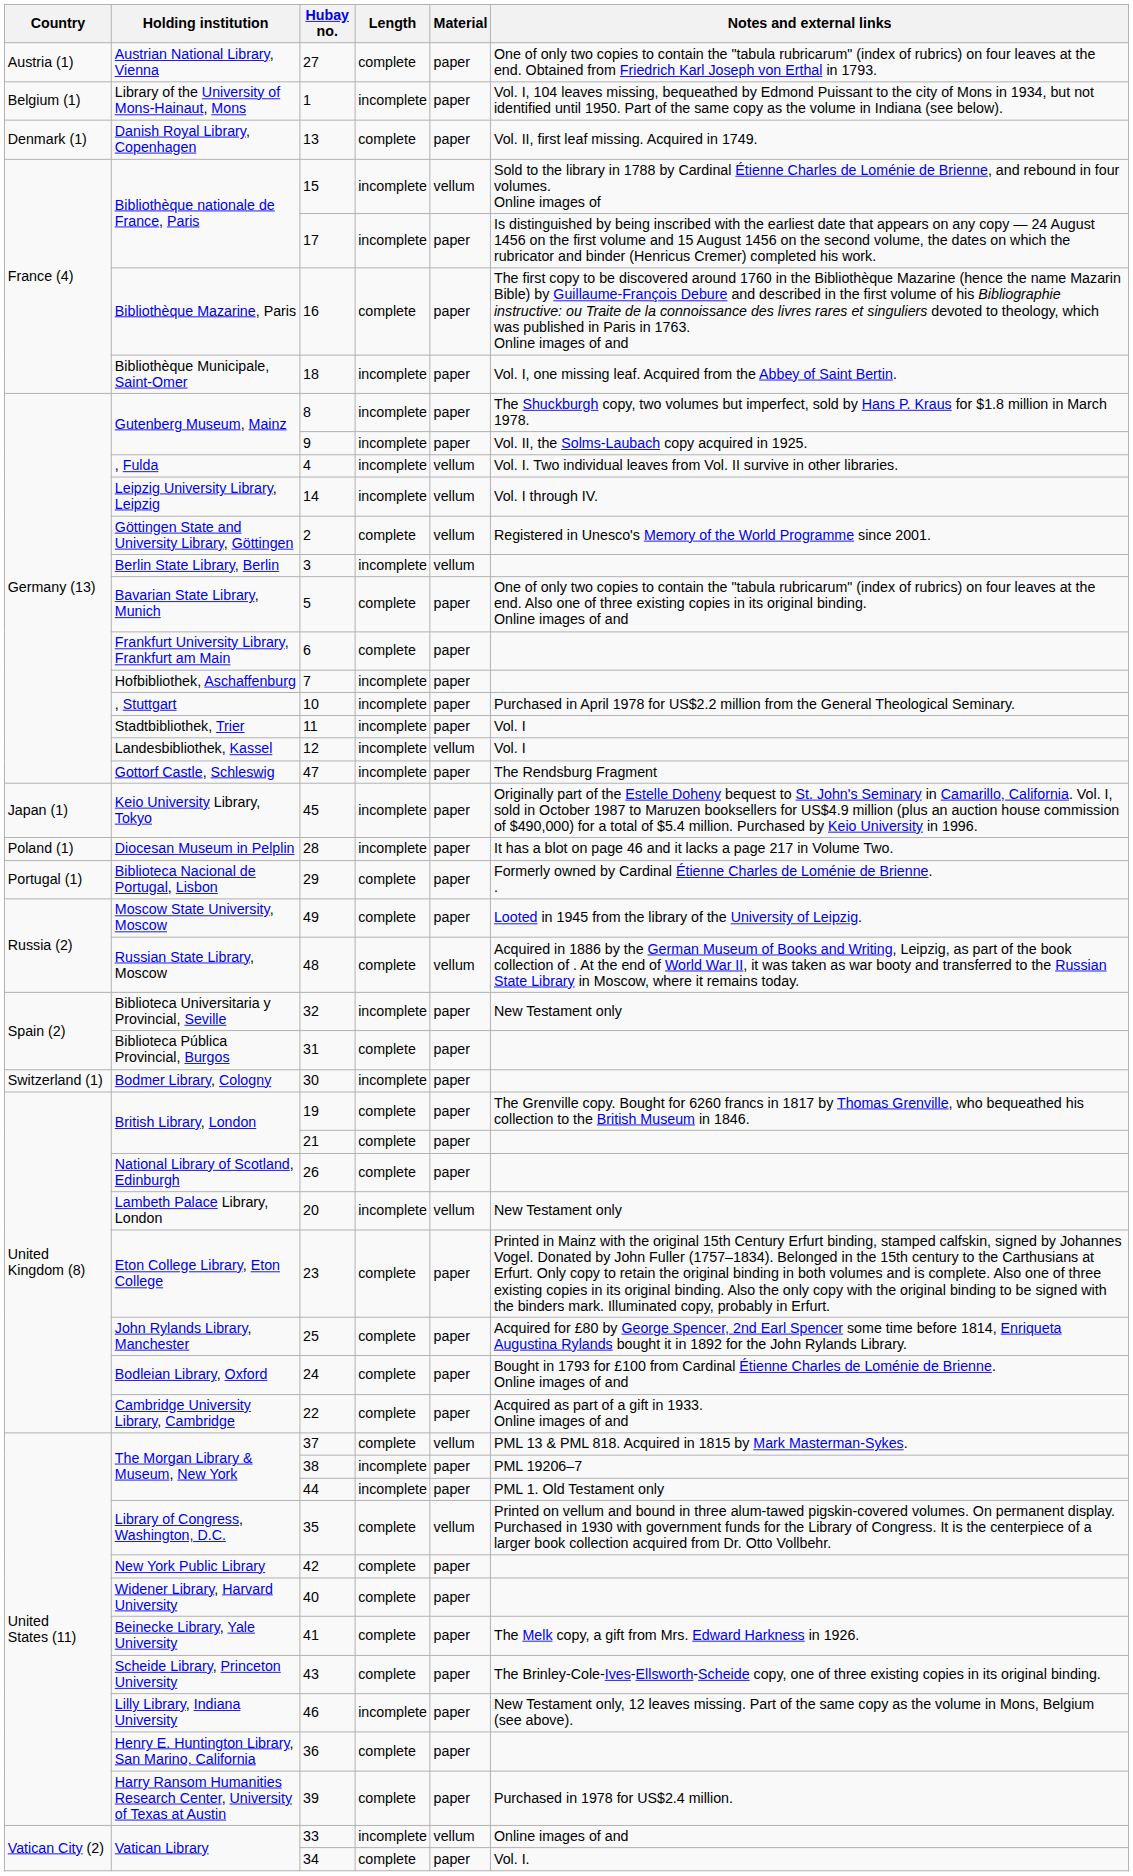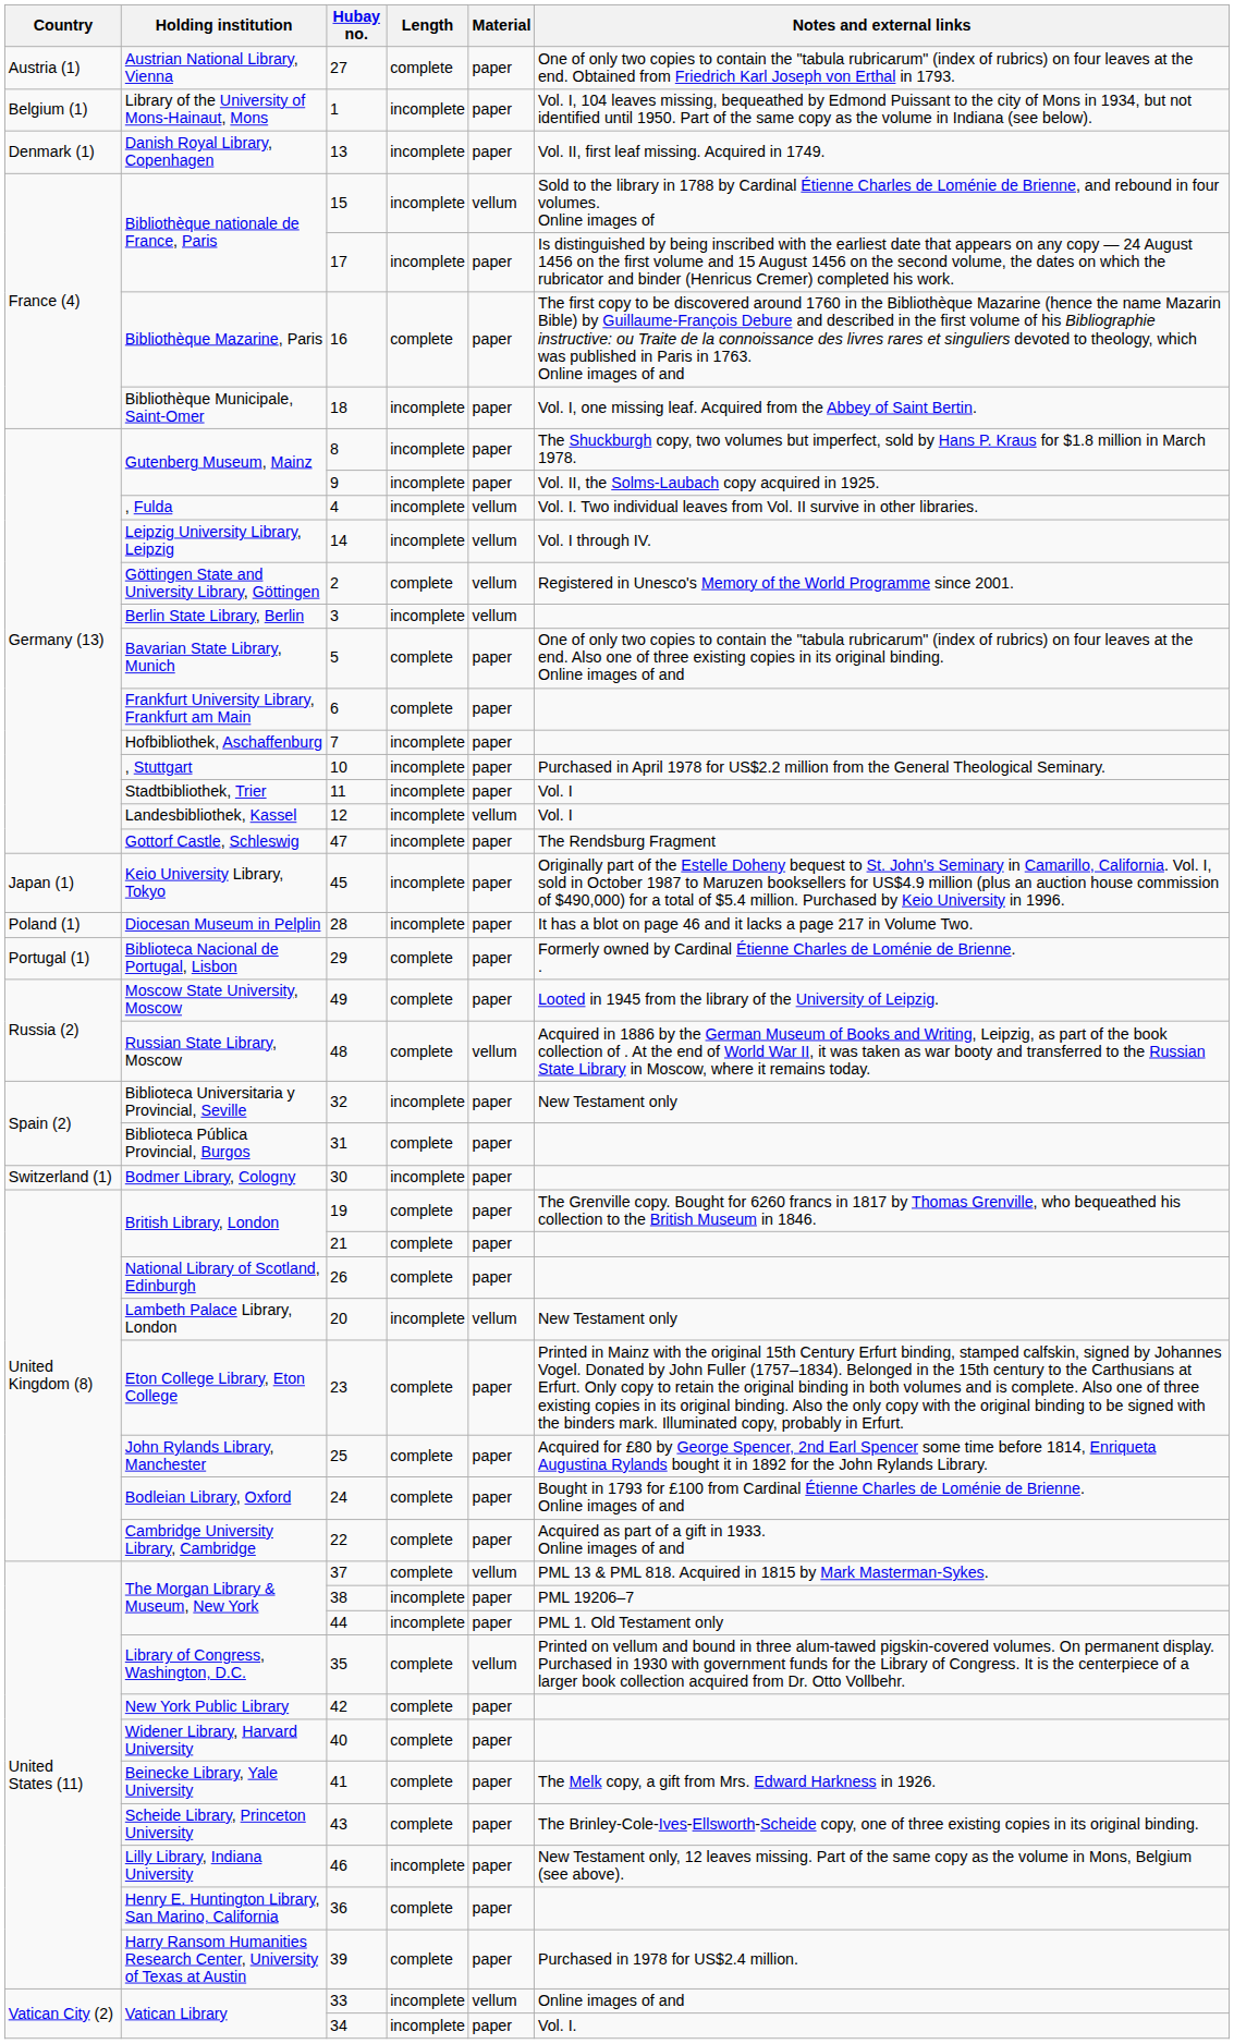 <table class="wikitable sortable" style="margin: 1em auto 1em auto">
 <tr>
 <th>Country</th>
 <th>Holding institution</th>
 <th data-sort-type="number"><a href='#'>Hubay</a> no.</th>
 <th>Length</th>
 <th>Material</th>
 <th>Notes and external links</th>
 </tr>
 <tr>
 <td>Austria (1)</td>
 <td><a href='#'>Austrian National Library</a>, <a href='#'>Vienna</a></td>
 <td>27</td>
 <td>complete</td>
 <td>paper</td>
 <td>One of only two copies to contain the "tabula rubricarum" (index of rubrics) on four leaves at the end. Obtained from <a href='#'>Friedrich Karl Joseph von Erthal</a> in 1793.<br> </td>
 </tr>
 <tr>
 <td>Belgium (1)</td>
 <td>Library of the <a href='#'>University of Mons-Hainaut</a>, <a href='#'>Mons</a></td>
 <td>1</td>
 <td>incomplete</td>
 <td>paper</td>
 <td>Vol. I, 104 leaves missing, bequeathed by Edmond Puissant to the city of Mons in 1934, but not identified until 1950. Part of the same copy as the volume in Indiana (see below).</td>
 </tr>
 <tr>
 <td>Denmark (1)</td>
 <td><a href='#'>Danish Royal Library</a>, <a href='#'>Copenhagen</a></td>
 <td>13</td>
-<td>complete</td>
+<td>incomplete</td>
 <td>paper</td>
 <td>Vol. II, first leaf missing. Acquired in 1749.</td>
 </tr>
 <tr>
 <td rowspan="4">France (4)</td>
 <td rowspan="2"><a href='#'>Bibliothèque nationale de France</a>, <a href='#'>Paris</a></td>
 <td>15</td>
 <td>incomplete</td>
 <td>vellum</td>
 <td>Sold to the library in 1788 by Cardinal <a href='#'>Étienne Charles de Loménie de Brienne</a>, and rebound in four volumes.<br>Online images of    </td>
 </tr>
 <tr>
 <td>17</td>
 <td>incomplete</td>
 <td>paper</td>
 <td>Is distinguished by being inscribed with the earliest date that appears on any copy — 24 August 1456 on the first volume and 15 August 1456 on the second volume, the dates on which the rubricator and binder (Henricus Cremer) completed his work.<br></td>
 </tr>
 <tr>
 <td><a href='#'>Bibliothèque Mazarine</a>, Paris</td>
 <td>16</td>
 <td>complete</td>
 <td>paper</td>
 <td>The first copy to be discovered around 1760 in the Bibliothèque Mazarine (hence the name Mazarin Bible) by <a href='#'>Guillaume-François Debure</a> and described in the first volume of his <em>Bibliographie instructive: ou Traite de la connoissance des livres rares et singuliers</em> devoted to theology, which was published in Paris in 1763.<br>Online images of  and  </td>
 </tr>
 <tr>
 <td>Bibliothèque Municipale, <a href='#'>Saint-Omer</a></td>
 <td>18</td>
 <td>incomplete</td>
 <td>paper</td>
 <td>Vol. I, one missing leaf. Acquired from the <a href='#'>Abbey of Saint Bertin</a>.<br> </td>
 </tr>
 <tr>
 <td rowspan="13">Germany (13)</td>
 <td rowspan="2"><a href='#'>Gutenberg Museum</a>, <a href='#'>Mainz</a></td>
 <td>8</td>
 <td>incomplete</td>
 <td>paper</td>
 <td>The <a href='#'>Shuckburgh</a> copy, two volumes but imperfect, sold by <a href='#'>Hans P. Kraus</a> for $1.8 million in March 1978.<br> </td>
 </tr>
 <tr>
 <td>9</td>
 <td>incomplete</td>
 <td>paper</td>
 <td>Vol. II, the <a href='#'>Solms-Laubach</a> copy acquired in 1925.</td>
 </tr>
 <tr>
 <td>, <a href='#'>Fulda</a></td>
 <td>4</td>
 <td>incomplete</td>
 <td>vellum</td>
 <td>Vol. I.  Two individual leaves from Vol. II survive in other libraries.</td>
 </tr>
 <tr>
 <td><a href='#'>Leipzig University Library</a>, <a href='#'>Leipzig</a></td>
 <td>14</td>
 <td>incomplete</td>
 <td>vellum</td>
 <td>Vol. I through IV.</td>
 </tr>
 <tr>
 <td><a href='#'>Göttingen State and University Library</a>, <a href='#'>Göttingen</a></td>
 <td>2</td>
 <td>complete</td>
 <td>vellum</td>
 <td>Registered in Unesco's <a href='#'>Memory of the World Programme</a> since 2001.<br></td>
 </tr>
 <tr>
 <td><a href='#'>Berlin State Library</a>, <a href='#'>Berlin</a></td>
 <td>3</td>
 <td>incomplete</td>
 <td>vellum</td>
 <td></td>
 </tr>
 <tr>
 <td><a href='#'>Bavarian State Library</a>, <a href='#'>Munich</a></td>
 <td>5</td>
 <td>complete</td>
 <td>paper</td>
 <td>One of only two copies to contain the "tabula rubricarum" (index of rubrics) on four leaves at the end. Also one of three existing copies in its original binding.<br>Online images of  and  </td>
 </tr>
 <tr>
 <td><a href='#'>Frankfurt University Library</a>, <a href='#'>Frankfurt am Main</a></td>
 <td>6</td>
 <td>complete</td>
 <td>paper</td>
 <td></td>
 </tr>
 <tr>
 <td>Hofbibliothek, <a href='#'>Aschaffenburg</a></td>
 <td>7</td>
 <td>incomplete</td>
 <td>paper</td>
 <td></td>
 </tr>
 <tr>
 <td>, <a href='#'>Stuttgart</a></td>
 <td>10</td>
 <td>incomplete</td>
 <td>paper</td>
 <td>Purchased in April 1978 for US$2.2 million from the General Theological Seminary.<br></td>
 </tr>
 <tr>
 <td>Stadtbibliothek, <a href='#'>Trier</a></td>
 <td>11</td>
 <td>incomplete</td>
 <td>paper</td>
 <td>Vol. I</td>
 </tr>
 <tr>
 <td>Landesbibliothek, <a href='#'>Kassel</a></td>
 <td>12</td>
 <td>incomplete</td>
 <td>vellum</td>
 <td>Vol. I</td>
 </tr>
 <tr>
 <td><a href='#'>Gottorf Castle</a>, <a href='#'>Schleswig</a></td>
 <td>47</td>
 <td>incomplete</td>
 <td>paper</td>
 <td>The Rendsburg Fragment</td>
 </tr>
 <tr>
 <td>Japan (1)</td>
 <td><a href='#'>Keio University</a> Library, <a href='#'>Tokyo</a></td>
 <td>45</td>
 <td>incomplete</td>
 <td>paper</td>
 <td>Originally part of the <a href='#'>Estelle Doheny</a> bequest to <a href='#'>St. John's Seminary</a> in <a href='#'>Camarillo, California</a>. Vol. I, sold in October 1987 to Maruzen booksellers for US$4.9 million (plus an auction house commission of $490,000) for a total of $5.4 million. Purchased by <a href='#'>Keio University</a> in 1996.<br></td>
 </tr>
 <tr>
 <td>Poland (1)</td>
 <td><a href='#'>Diocesan Museum in Pelplin</a></td>
 <td>28</td>
 <td>incomplete</td>
 <td>paper</td>
 <td>It has a blot on page 46 and it lacks a page 217 in Volume Two.</td>
 </tr>
 <tr>
 <td>Portugal (1)</td>
 <td><a href='#'>Biblioteca Nacional de Portugal</a>, <a href='#'>Lisbon</a></td>
 <td>29</td>
 <td>complete</td>
 <td>paper</td>
 <td>Formerly owned by Cardinal <a href='#'>Étienne Charles de Loménie de Brienne</a>. <br>.</td>
 </tr>
 <tr>
 <td rowspan="2">Russia (2)</td>
 <td><a href='#'>Moscow State University</a>, <a href='#'>Moscow</a></td>
 <td>49</td>
 <td>complete</td>
 <td>paper</td>
 <td><a href='#'>Looted</a> in 1945 from the library of the <a href='#'>University of Leipzig</a>.</td>
 </tr>
 <tr>
 <td><a href='#'>Russian State Library</a>, Moscow</td>
 <td>48</td>
 <td>complete</td>
 <td>vellum</td>
 <td>Acquired in 1886 by the <a href='#'>German Museum of Books and Writing</a>, Leipzig, as part of the book collection of . At the end of <a href='#'>World War II</a>, it was taken as war booty and transferred to the <a href='#'>Russian State Library</a> in Moscow, where it remains today.</td>
 </tr>
 <tr>
 <td rowspan="2">Spain (2)</td>
 <td>Biblioteca Universitaria y Provincial, <a href='#'>Seville</a></td>
 <td>32</td>
 <td>incomplete</td>
 <td>paper</td>
 <td>New Testament only<br> </td>
 </tr>
 <tr>
 <td>Biblioteca Pública Provincial, <a href='#'>Burgos</a></td>
 <td>31</td>
 <td>complete</td>
 <td>paper</td>
 <td></td>
 </tr>
 <tr>
 <td>Switzerland (1)</td>
 <td><a href='#'>Bodmer Library</a>, <a href='#'>Cologny</a></td>
 <td>30</td>
 <td>incomplete</td>
 <td>paper</td>
 <td></td>
 </tr>
 <tr>
 <td rowspan="8">United Kingdom (8)</td>
 <td rowspan="2"><a href='#'>British Library</a>, <a href='#'>London</a></td>
 <td>19</td>
 <td>complete</td>
 <td>paper</td>
 <td>The Grenville copy. Bought for 6260 francs in 1817 by <a href='#'>Thomas Grenville</a>, who bequeathed his collection to the <a href='#'>British Museum</a> in 1846.<br> </td>
 </tr>
 <tr>
 <td>21</td>
 <td>complete</td>
 <td>paper</td>
 <td> </td>
 </tr>
 <tr>
 <td><a href='#'>National Library of Scotland</a>, <a href='#'>Edinburgh</a></td>
 <td>26</td>
 <td>complete</td>
 <td>paper</td>
 <td></td>
 </tr>
 <tr>
 <td><a href='#'>Lambeth Palace</a> Library, London</td>
 <td>20</td>
 <td>incomplete</td>
 <td>vellum</td>
 <td>New Testament only</td>
 </tr>
 <tr>
 <td><a href='#'>Eton College Library</a>, <a href='#'>Eton College</a></td>
 <td>23</td>
 <td>complete</td>
 <td>paper</td>
 <td>Printed in Mainz with the original 15th Century Erfurt binding, stamped calfskin, signed by Johannes Vogel. Donated by John Fuller (1757–1834). Belonged in the 15th century to the Carthusians at Erfurt. Only copy to retain the original binding in both volumes and is complete. Also one of three existing copies in its original binding. Also the only copy with the original binding to be signed with the binders mark. Illuminated copy, probably in Erfurt.</td>
 </tr>
 <tr>
 <td><a href='#'>John Rylands Library</a>, <a href='#'>Manchester</a></td>
 <td>25</td>
 <td>complete</td>
 <td>paper</td>
 <td>Acquired for £80 by <a href='#'>George Spencer, 2nd Earl Spencer</a> some time before 1814, <a href='#'>Enriqueta Augustina Rylands</a> bought it in 1892 for the John Rylands Library.<br></td>
 </tr>
 <tr>
 <td><a href='#'>Bodleian Library</a>, <a href='#'>Oxford</a></td>
 <td>24</td>
 <td>complete</td>
 <td>paper</td>
 <td>Bought in 1793 for £100 from Cardinal <a href='#'>Étienne Charles de Loménie de Brienne</a>.<br>Online images of  and </td>
 </tr>
 <tr>
 <td><a href='#'>Cambridge University Library</a>, <a href='#'>Cambridge</a></td>
 <td>22</td>
 <td>complete</td>
 <td>paper</td>
 <td>Acquired as part of a gift in 1933.<br>Online images of  and </td>
 </tr>
 <tr>
 <td rowspan="11">United States (11)</td>
 <td rowspan="3"><a href='#'>The Morgan Library & Museum</a>, <a href='#'>New York</a></td>
 <td>37</td>
 <td>complete</td>
 <td>vellum</td>
 <td>PML 13 & PML 818. Acquired in 1815 by <a href='#'>Mark Masterman-Sykes</a>.</td>
 </tr>
 <tr>
 <td>38</td>
 <td>incomplete</td>
 <td>paper</td>
 <td>PML 19206–7</td>
 </tr>
 <tr>
 <td>44</td>
 <td>incomplete</td>
 <td>paper</td>
 <td>PML 1. Old Testament only<br></td>
 </tr>
 <tr>
 <td><a href='#'>Library of Congress</a>, <a href='#'>Washington, D.C.</a></td>
 <td>35</td>
 <td>complete</td>
 <td>vellum</td>
 <td> Printed on vellum and bound in three alum-tawed pigskin-covered volumes. On permanent display. Purchased in 1930 with government funds for the Library of Congress. It is the centerpiece of a larger book collection acquired from Dr. Otto Vollbehr.</td>
 </tr>
 <tr>
 <td><a href='#'>New York Public Library</a></td>
 <td>42</td>
 <td>complete</td>
 <td>paper</td>
 <td></td>
 </tr>
 <tr>
 <td><a href='#'>Widener Library</a>, <a href='#'>Harvard University</a></td>
 <td>40</td>
 <td>complete</td>
 <td>paper</td>
 <td></td>
 </tr>
 <tr>
 <td><a href='#'>Beinecke Library</a>, <a href='#'>Yale University</a></td>
 <td>41</td>
 <td>complete</td>
 <td>paper</td>
 <td>The <a href='#'>Melk</a> copy, a gift from Mrs. <a href='#'>Edward Harkness</a> in 1926.</td>
 </tr>
 <tr>
 <td><a href='#'>Scheide Library</a>, <a href='#'>Princeton University</a></td>
 <td>43</td>
 <td>complete</td>
 <td>paper</td>
 <td>The Brinley-Cole-<a href='#'>Ives</a>-<a href='#'>Ellsworth</a>-<a href='#'>Scheide</a> copy, one of three existing copies in its original binding.<br></td>
 </tr>
 <tr>
 <td><a href='#'>Lilly Library</a>, <a href='#'>Indiana University</a></td>
 <td>46</td>
 <td>incomplete</td>
 <td>paper</td>
 <td>New Testament only, 12 leaves missing. Part of the same copy as the volume in Mons, Belgium (see above). <br></td>
 </tr>
 <tr>
 <td><a href='#'>Henry E. Huntington Library</a>, <a href='#'>San Marino, California</a></td>
 <td>36</td>
 <td>complete</td>
 <td>paper</td>
 <td></td>
 </tr>
 <tr>
 <td><a href='#'>Harry Ransom Humanities Research Center</a>, <a href='#'>University of Texas at Austin</a></td>
 <td>39</td>
 <td>complete</td>
 <td>paper</td>
 <td>Purchased in 1978 for US$2.4 million.<br></td>
 </tr>
 <tr>
 <td rowspan="2"><a href='#'>Vatican City</a> (2)</td>
 <td rowspan="2"><a href='#'>Vatican Library</a></td>
 <td>33</td>
 <td>incomplete</td>
 <td>vellum</td>
 <td>Online images of  and </td>
 </tr>
 <tr>
 <td>34</td>
-<td>complete</td>
+<td>incomplete</td>
 <td>paper</td>
 <td>Vol. I.</td>
 </tr>
 </table>
